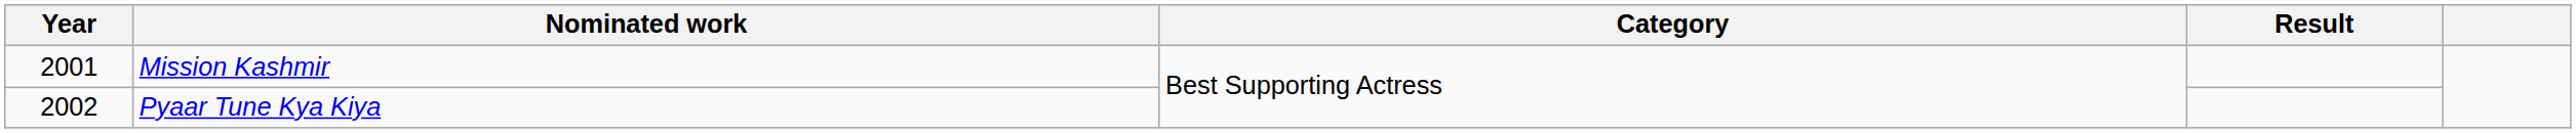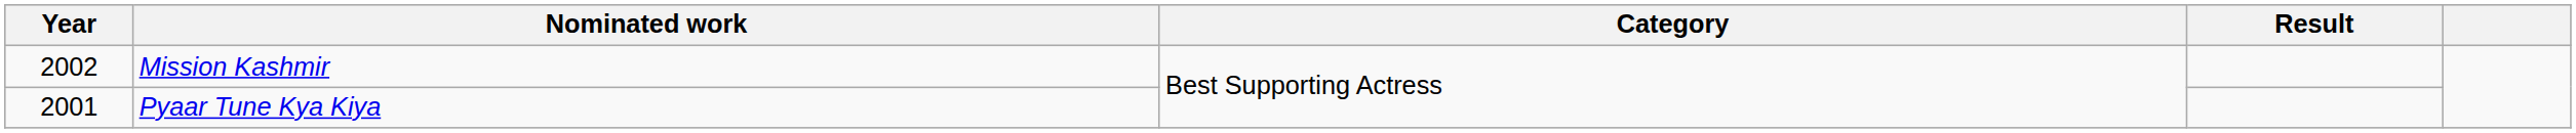 <table class="wikitable sortable" width=100%>
 <tr>
 <th width=5%>Year</th>
 <th width=40%>Nominated work</th>
 <th width=40%>Category</th>
 <th width=10%>Result</th>
 <th width=5%></th>
 </tr>
 <tr>
-<td style="text-align:center;">2001</td>
+<td style="text-align:center;">2002</td>
 <td><em><a href='#'>Mission Kashmir</a></em></td>
 <td rowspan="2">Best Supporting Actress</td>
 <td></td>
 <td rowspan="2" style="text-align:center;"></td>
 </tr>
 <tr>
-<td style="text-align:center;">2002</td>
+<td style="text-align:center;">2001</td>
 <td><em><a href='#'>Pyaar Tune Kya Kiya</a></em></td>
 <td></td>
 </tr>
 </table>
